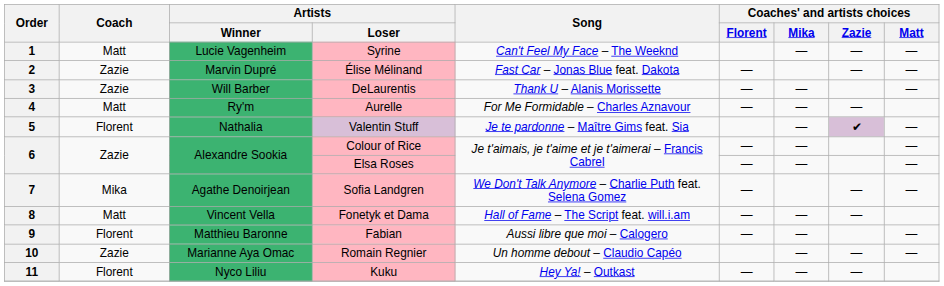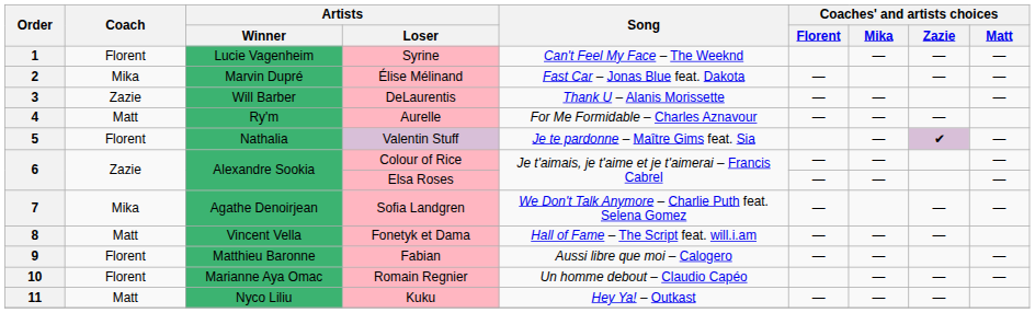 <table class="wikitable" style="text-align:center; width:100%;">
 <tr>
 <th scope="col" style="width:05%;" rowspan="2">Order</th>
 <th scope="col" style="width:10%;" rowspan="2">Coach</th>
 <th scope="col" style="width:26%;" colspan="2">Artists</th>
 <th scope="col" style="width:24%;" rowspan="2">Song</th>
 <th scope="col" style="width:20%;" colspan="4">Coaches' and artists choices</th>
 </tr>
 <tr>
 <th style="width:13%;">Winner</th>
 <th style="width:13%;">Loser</th>
 <th style="width:05%;"><a href='#'>Florent</a></th>
 <th style="width:05%;"><a href='#'>Mika</a></th>
 <th style="width:05%;"><a href='#'>Zazie</a></th>
 <th style="width:05%;"><a href='#'>Matt</a></th>
 </tr>
 <tr>
 <th scope="col">1</th>
-<td>Matt</td>
+<td>Florent</td>
 <td style="background:mediumseagreen;text-align:center;">Lucie Vagenheim</td>
 <td style="background:lightpink;text-align:center;">Syrine</td>
 <td><em><a href='#'>Can't Feel My Face</a></em> – <a href='#'>The Weeknd</a></td>
 <td></td>
 <td>—</td>
 <td>—</td>
 <td>—</td>
 </tr>
 <tr>
 <th scope="col">2</th>
-<td>Zazie</td>
+<td>Mika</td>
 <td style="background:mediumseagreen;text-align:center;">Marvin Dupré</td>
 <td style="background:lightpink;text-align:center;">Élise Mélinand</td>
 <td><em><a href='#'>Fast Car</a></em> – <a href='#'>Jonas Blue</a> feat. <a href='#'>Dakota</a></td>
 <td>—</td>
 <td></td>
 <td>—</td>
 <td>—</td>
 </tr>
 <tr>
 <th scope="col">3</th>
 <td>Zazie</td>
 <td style="background:mediumseagreen;text-align:center;">Will Barber</td>
 <td style="background:lightpink;text-align:center;">DeLaurentis</td>
 <td><em><a href='#'>Thank U</a></em> – <a href='#'>Alanis Morissette</a></td>
 <td>—</td>
 <td>—</td>
 <td></td>
 <td>—</td>
 </tr>
 <tr>
 <th scope="col">4</th>
 <td>Matt</td>
 <td style="background:mediumseagreen;text-align:center;">Ry'm</td>
 <td style="background:lightpink;text-align:center;">Aurelle</td>
 <td><em>For Me Formidable</em> – <a href='#'>Charles Aznavour</a></td>
 <td>—</td>
 <td>—</td>
 <td>—</td>
 <td></td>
 </tr>
 <tr>
 <th scope="col">5</th>
 <td>Florent</td>
 <td style="background:mediumseagreen;text-align:center;">Nathalia</td>
 <td style="background:thistle;text-align:center;">Valentin Stuff</td>
 <td><em><a href='#'>Je te pardonne</a></em> – <a href='#'>Maître Gims</a> feat. <a href='#'>Sia</a></td>
 <td></td>
 <td>—</td>
 <td style="background:thistle">✔</td>
 <td>—</td>
 </tr>
 <tr>
 <th rowspan="2" scope="col">6</th>
 <td rowspan="2">Zazie</td>
 <td rowspan="2" style="background:mediumseagreen;text-align:center;">Alexandre Sookia</td>
 <td style="background:lightpink;text-align:center;">Colour of Rice</td>
 <td rowspan="2"><em>Je t'aimais, je t'aime et je t'aimerai</em> – <a href='#'>Francis Cabrel</a></td>
 <td>—</td>
 <td>—</td>
 <td></td>
 <td>—</td>
 </tr>
 <tr>
 <td style="background:lightpink;text-align:center;">Elsa Roses</td>
 <td>—</td>
 <td>—</td>
 <td></td>
 <td>—</td>
 </tr>
 <tr>
 <th scope="col">7</th>
 <td>Mika</td>
 <td style="background:mediumseagreen;text-align:center;">Agathe Denoirjean</td>
 <td style="background:lightpink;text-align:center;">Sofia Landgren</td>
 <td><em><a href='#'>We Don't Talk Anymore</a></em> – <a href='#'>Charlie Puth</a> feat. <a href='#'>Selena Gomez</a></td>
 <td>—</td>
 <td></td>
 <td>—</td>
 <td>—</td>
 </tr>
 <tr>
 <th scope="col">8</th>
 <td>Matt</td>
 <td style="background:mediumseagreen;text-align:center;">Vincent Vella</td>
 <td style="background:lightpink;text-align:center;">Fonetyk et Dama</td>
 <td><em><a href='#'>Hall of Fame</a></em> – <a href='#'>The Script</a> feat. <a href='#'>will.i.am</a></td>
 <td>—</td>
 <td>—</td>
 <td>—</td>
 <td></td>
 </tr>
 <tr>
 <th scope="col">9</th>
 <td>Florent</td>
 <td style="background:mediumseagreen;text-align:center;">Matthieu Baronne</td>
 <td style="background:lightpink;text-align:center;">Fabian</td>
 <td><em>Aussi libre que moi</em> – <a href='#'>Calogero</a></td>
 <td>—</td>
 <td>—</td>
 <td></td>
 <td>—</td>
 </tr>
 <tr>
 <th scope="col">10</th>
-<td>Zazie</td>
+<td>Florent</td>
 <td style="background:mediumseagreen;text-align:center;">Marianne Aya Omac</td>
 <td style="background:lightpink;text-align:center;">Romain Regnier</td>
 <td><em>Un homme debout</em> – <a href='#'>Claudio Capéo</a></td>
 <td></td>
 <td>—</td>
 <td>—</td>
 <td>—</td>
 </tr>
 <tr>
 <th scope="col">11</th>
-<td>Florent</td>
+<td>Matt</td>
 <td style="background:mediumseagreen;text-align:center;">Nyco Liliu</td>
 <td style="background:lightpink;text-align:center;">Kuku</td>
 <td><em><a href='#'>Hey Ya!</a></em> – <a href='#'>Outkast</a></td>
 <td>—</td>
 <td>—</td>
 <td>—</td>
 <td></td>
 </tr>
 <tr>
 </tr>
 </table>
